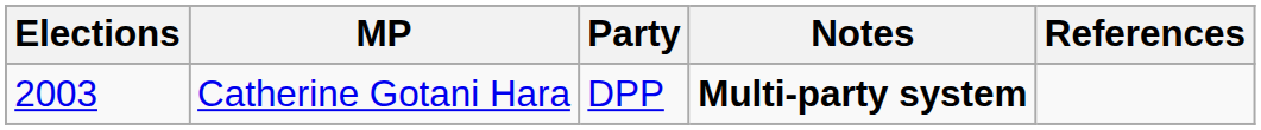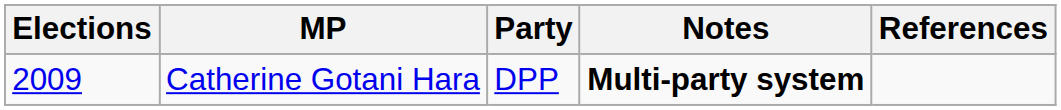 <table class="wikitable">
 <tr>
 <th>Elections</th>
 <th>MP</th>
 <th>Party</th>
 <th>Notes</th>
 <th>References</th>
 </tr>
 <tr>
-<td><a href='#'>2003</a></td>
+<td><a href='#'>2009</a></td>
 <td><a href='#'>Catherine Gotani Hara</a></td>
 <td><a href='#'>DPP</a></td>
 <td><strong>Multi-party system</strong></td>
 <td></td>
 </tr>
 </table>
